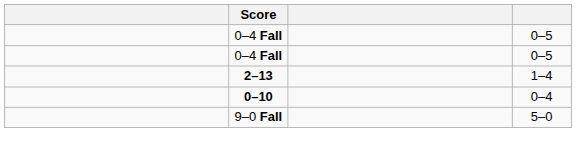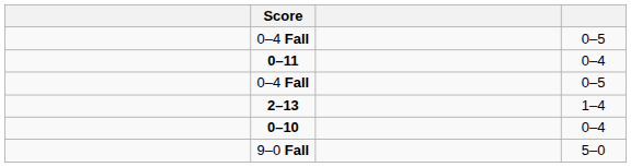 <table class="wikitable" style="text-align: center; ">
 <tr>
 <th align="right" width="270"></th>
 <th width="65">Score</th>
 <th align="left" width="270"></th>
 <th width="65"></th>
 </tr>
 <tr>
 <td align="left"></td>
 <td>0–4 <strong>Fall</strong></td>
 <td align="left"><strong></strong></td>
 <td>0–5 <strong></strong></td>
+</tr>
+<tr>
+<td align="left"></td>
+<td><strong>0–11</strong></td>
+<td align="left"><strong></strong></td>
+<td>0–4 <strong></strong></td>
 </tr>
 <tr>
 <td align="left"></td>
 <td>0–4 <strong>Fall</strong></td>
 <td align="left"><strong></strong></td>
 <td>0–5 <strong></strong></td>
 </tr>
 <tr>
 <td align="left"></td>
 <td><strong>2–13</strong></td>
 <td align="left"><strong></strong></td>
 <td>1–4 <strong></strong></td>
 </tr>
 <tr>
 <td align="left"></td>
 <td><strong>0–10</strong></td>
 <td align="left"><strong></strong></td>
 <td>0–4 <strong></strong></td>
 </tr>
 <tr>
 <td align="left"><strong></strong></td>
 <td>9–0 <strong>Fall</strong></td>
 <td align="left"></td>
 <td>5–0 <strong></strong></td>
 </tr>
 </table>
